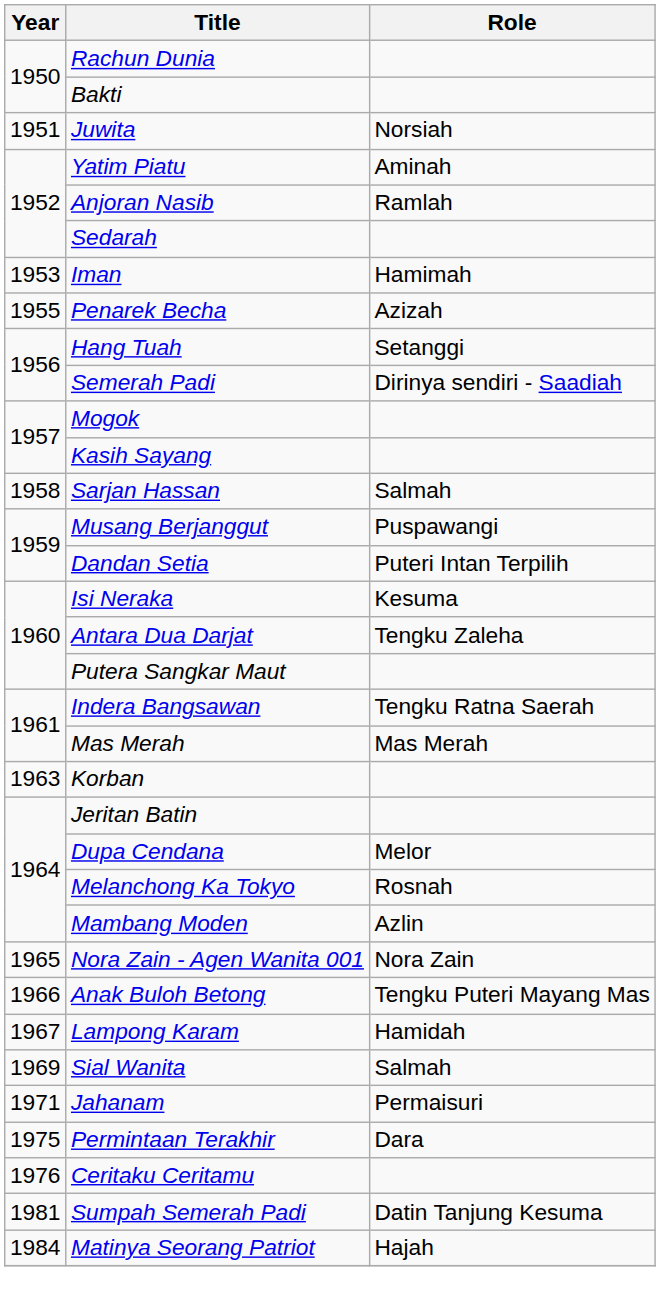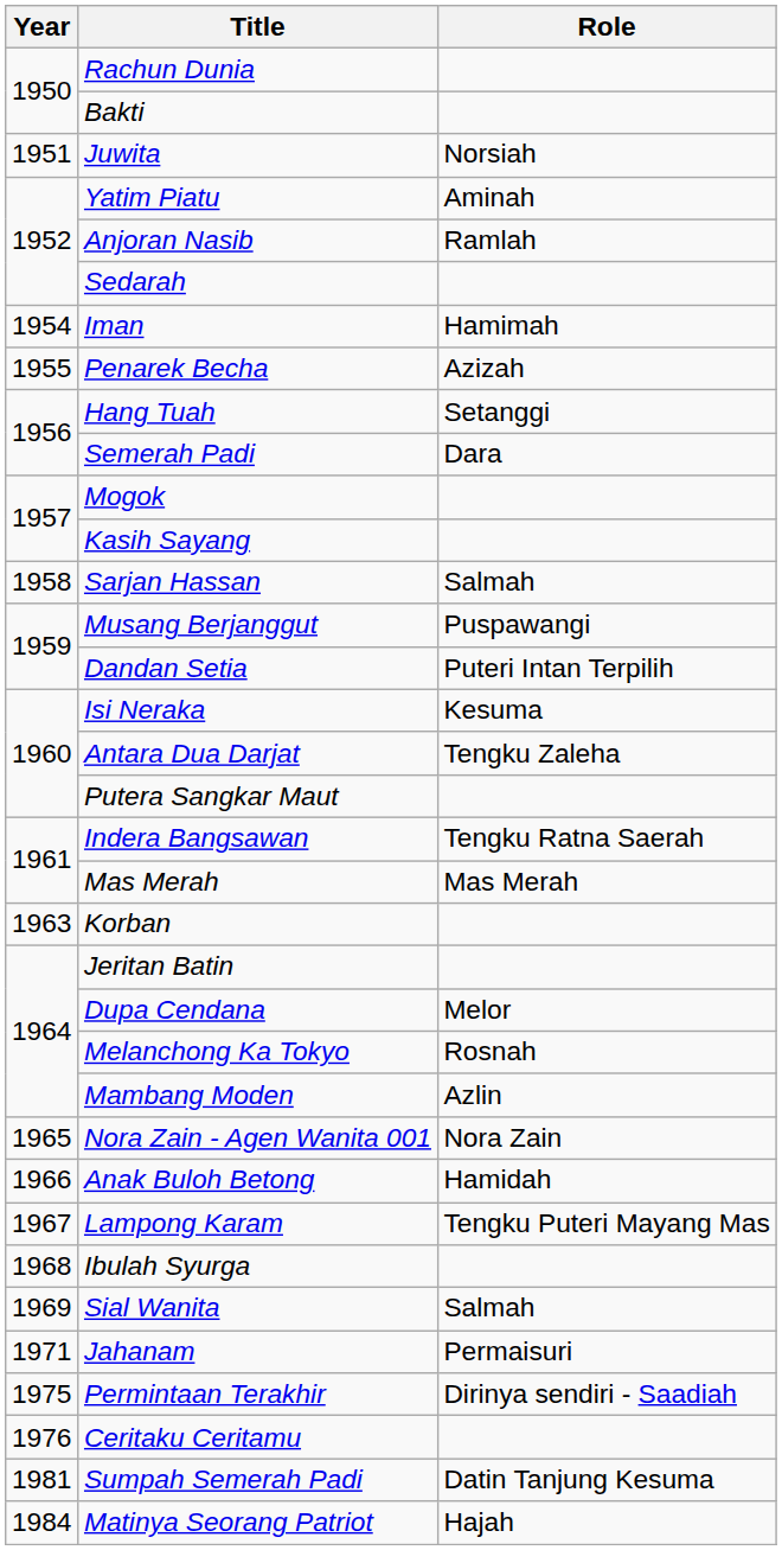 <table class="wikitable">
 <tr>
 <th>Year</th>
 <th>Title</th>
 <th>Role</th>
 </tr>
 <tr>
 <td rowspan="2">1950</td>
 <td><em><a href='#'>Rachun Dunia</a></em></td>
 <td></td>
 </tr>
 <tr>
 <td><em>Bakti</em></td>
 <td></td>
 </tr>
 <tr>
 <td>1951</td>
 <td><em><a href='#'>Juwita</a></em></td>
 <td>Norsiah</td>
 </tr>
 <tr>
 <td rowspan="3">1952</td>
 <td><em><a href='#'>Yatim Piatu</a></em></td>
 <td>Aminah</td>
 </tr>
 <tr>
 <td><em><a href='#'>Anjoran Nasib</a></em></td>
 <td>Ramlah</td>
 </tr>
 <tr>
 <td><em><a href='#'>Sedarah</a></em></td>
 <td></td>
 </tr>
 <tr>
-<td>1953</td>
+<td>1954</td>
 <td><em><a href='#'>Iman</a></em></td>
 <td>Hamimah</td>
 </tr>
 <tr>
 <td>1955</td>
 <td><em><a href='#'>Penarek Becha</a></em></td>
 <td>Azizah</td>
 </tr>
 <tr>
 <td rowspan="2">1956</td>
 <td><em><a href='#'>Hang Tuah</a></em></td>
 <td>Setanggi</td>
 </tr>
 <tr>
 <td><em><a href='#'>Semerah Padi</a></em></td>
-<td>Dirinya sendiri - <a href='#'>Saadiah</a></td>
+<td>Dara</td>
 </tr>
 <tr>
 <td rowspan="2">1957</td>
 <td><em><a href='#'>Mogok</a></em></td>
 <td></td>
 </tr>
 <tr>
 <td><em><a href='#'>Kasih Sayang</a></em></td>
 <td></td>
 </tr>
 <tr>
 <td>1958</td>
 <td><em><a href='#'>Sarjan Hassan</a></em></td>
 <td>Salmah</td>
 </tr>
 <tr>
 <td rowspan="2">1959</td>
 <td><em><a href='#'>Musang Berjanggut</a></em></td>
 <td>Puspawangi</td>
 </tr>
 <tr>
 <td><em><a href='#'>Dandan Setia</a></em></td>
 <td>Puteri Intan Terpilih</td>
 </tr>
 <tr>
 <td rowspan="3">1960</td>
 <td><em><a href='#'>Isi Neraka</a></em></td>
 <td>Kesuma</td>
 </tr>
 <tr>
 <td><em><a href='#'>Antara Dua Darjat</a></em></td>
 <td>Tengku Zaleha</td>
 </tr>
 <tr>
 <td><em>Putera Sangkar Maut</em></td>
 <td></td>
 </tr>
 <tr>
 <td rowspan="2">1961</td>
 <td><em><a href='#'>Indera Bangsawan</a></em></td>
 <td>Tengku Ratna Saerah</td>
 </tr>
 <tr>
 <td><em>Mas Merah</em></td>
 <td>Mas Merah</td>
 </tr>
 <tr>
 <td>1963</td>
 <td><em>Korban</em></td>
 <td></td>
 </tr>
 <tr>
 <td rowspan="4">1964</td>
 <td><em>Jeritan Batin</em></td>
 <td></td>
 </tr>
 <tr>
 <td><em><a href='#'>Dupa Cendana</a></em></td>
 <td>Melor</td>
 </tr>
 <tr>
 <td><em><a href='#'>Melanchong Ka Tokyo</a></em></td>
 <td>Rosnah</td>
 </tr>
 <tr>
 <td><em><a href='#'>Mambang Moden</a></em></td>
 <td>Azlin</td>
 </tr>
 <tr>
 <td>1965</td>
 <td><em><a href='#'>Nora Zain - Agen Wanita 001</a></em></td>
 <td>Nora Zain</td>
 </tr>
 <tr>
 <td>1966</td>
 <td><em><a href='#'>Anak Buloh Betong</a></em></td>
-<td>Tengku Puteri Mayang Mas</td>
+<td>Hamidah</td>
 </tr>
 <tr>
 <td>1967</td>
 <td><em><a href='#'>Lampong Karam</a></em></td>
-<td>Hamidah</td>
+<td>Tengku Puteri Mayang Mas</td>
+</tr>
+<tr>
+<td>1968</td>
+<td><em>Ibulah Syurga</em></td>
+<td></td>
 </tr>
 <tr>
 <td>1969</td>
 <td><em><a href='#'>Sial Wanita</a></em></td>
 <td>Salmah</td>
 </tr>
 <tr>
 <td>1971</td>
 <td><em><a href='#'>Jahanam</a></em></td>
 <td>Permaisuri</td>
 </tr>
 <tr>
 <td>1975</td>
 <td><em><a href='#'>Permintaan Terakhir</a></em></td>
-<td>Dara</td>
+<td>Dirinya sendiri - <a href='#'>Saadiah</a></td>
 </tr>
 <tr>
 <td>1976</td>
 <td><em><a href='#'>Ceritaku Ceritamu</a></em></td>
 <td></td>
 </tr>
 <tr>
 <td>1981</td>
 <td><em><a href='#'>Sumpah Semerah Padi</a></em></td>
 <td>Datin Tanjung Kesuma</td>
 </tr>
 <tr>
 <td>1984</td>
 <td><em><a href='#'>Matinya Seorang Patriot</a></em></td>
 <td>Hajah</td>
 </tr>
 <tr>
 </tr>
 </table>
